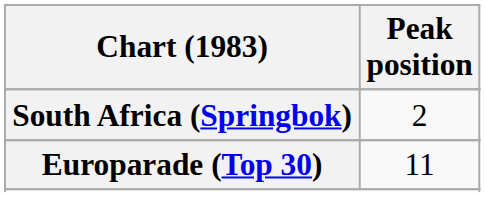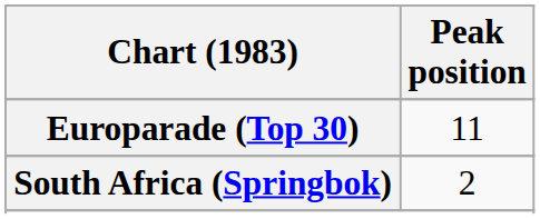 <table class="wikitable sortable plainrowheaders" style="text-align:center">
 <tr>
 <th scope="col">Chart (1983)</th>
 <th scope="col">Peak<br>position</th>
 </tr>
 <tr>
 </tr>
 <tr>
-<th scope="row">South Africa (<a href='#'>Springbok</a>)</th>
-<td>2</td>
+<th scope="row">Europarade (<a href='#'>Top 30</a>)</th>
+<td style="text-align:center;">11</td>
 </tr>
 <tr>
 </tr>
 <tr>
 </tr>
 <tr>
 </tr>
 <tr>
 </tr>
 <tr>
 </tr>
 <tr>
-<th scope="row">Europarade (<a href='#'>Top 30</a>)</th>
-<td style="text-align:center;">11</td>
+<th scope="row">South Africa (<a href='#'>Springbok</a>)</th>
+<td>2</td>
 </tr>
 <tr>
 </tr>
 <tr>
 </tr>
 </table>
